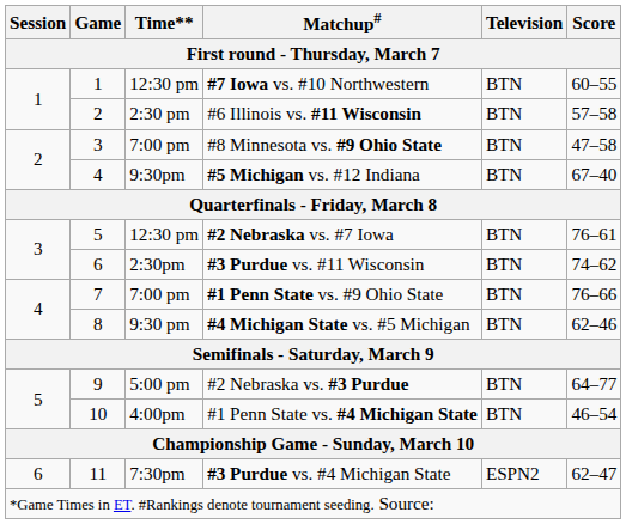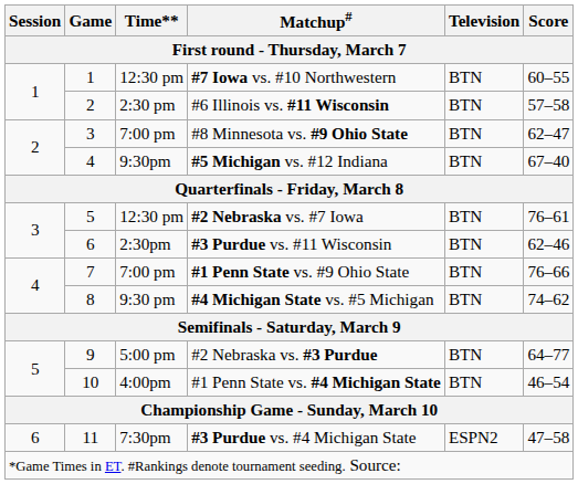 <table class="wikitable" style="font-size: 95%">
 <tr style="text-align:center;">
 <th>Session</th>
 <th>Game</th>
 <th>Time**</th>
 <th>Matchup<sup>#</sup></th>
 <th>Television</th>
 <th>Score</th>
 </tr>
 <tr>
 <th colspan=6>First round - Thursday, March 7</th>
 </tr>
 <tr>
 <td rowspan=2 style="text-align:center;">1</td>
 <td style="text-align:center;">1</td>
 <td>12:30 pm</td>
 <td><strong>#7 Iowa</strong> vs. #10 Northwestern</td>
 <td>BTN</td>
 <td>60–55</td>
 </tr>
 <tr>
 <td style="text-align:center;">2</td>
 <td>2:30 pm</td>
 <td>#6 Illinois vs. <strong>#11 Wisconsin</strong></td>
 <td>BTN</td>
 <td>57–58</td>
 </tr>
 <tr>
 <td rowspan=2 style="text-align:center;">2</td>
 <td style="text-align:center;">3</td>
 <td>7:00 pm</td>
 <td>#8 Minnesota vs. <strong>#9 Ohio State</strong></td>
 <td>BTN</td>
-<td>47–58</td>
+<td>62–47</td>
 </tr>
 <tr>
 <td style="text-align:center;">4</td>
 <td>9:30pm</td>
 <td><strong>#5 Michigan</strong> vs. #12 Indiana</td>
 <td>BTN</td>
 <td>67–40</td>
 </tr>
 <tr>
 <th colspan=6>Quarterfinals - Friday, March 8</th>
 </tr>
 <tr>
 <td rowspan=2 style="text-align:center;">3</td>
 <td style="text-align:center;">5</td>
 <td>12:30 pm</td>
 <td><strong>#2 Nebraska</strong> vs. #7 Iowa</td>
 <td>BTN</td>
 <td>76–61</td>
 </tr>
 <tr>
 <td style="text-align:center;">6</td>
 <td>2:30pm</td>
 <td><strong>#3 Purdue</strong> vs. #11 Wisconsin</td>
 <td>BTN</td>
-<td>74–62</td>
+<td>62–46</td>
 </tr>
 <tr>
 <td rowspan=2 style="text-align:center;">4</td>
 <td style="text-align:center;">7</td>
 <td>7:00 pm</td>
 <td><strong>#1 Penn State</strong> vs. #9 Ohio State</td>
 <td>BTN</td>
 <td>76–66</td>
 </tr>
 <tr>
 <td style="text-align:center;">8</td>
 <td>9:30 pm</td>
 <td><strong>#4 Michigan State</strong> vs. #5 Michigan</td>
 <td>BTN</td>
-<td>62–46</td>
+<td>74–62</td>
 </tr>
 <tr>
 <th colspan=6>Semifinals - Saturday, March 9</th>
 </tr>
 <tr>
 <td rowspan=2 style="text-align:center;">5</td>
 <td style="text-align:center;">9</td>
 <td>5:00 pm</td>
 <td>#2 Nebraska vs. <strong>#3 Purdue</strong></td>
 <td>BTN</td>
 <td>64–77</td>
 </tr>
 <tr>
 <td style="text-align:center;">10</td>
 <td>4:00pm</td>
 <td>#1 Penn State vs. <strong>#4 Michigan State</strong></td>
 <td>BTN</td>
 <td>46–54</td>
 </tr>
 <tr>
 <th colspan=6>Championship Game - Sunday, March 10</th>
 </tr>
 <tr>
 <td style="text-align:center;">6</td>
 <td style="text-align:center;">11</td>
 <td>7:30pm</td>
 <td><strong>#3 Purdue</strong> vs. #4 Michigan State</td>
 <td>ESPN2</td>
-<td>62–47</td>
+<td>47–58</td>
 </tr>
 <tr>
 <td colspan=6><small>*Game Times in <a href='#'>ET</a>. #Rankings denote tournament seeding.</small> Source:</td>
 </tr>
 </table>
